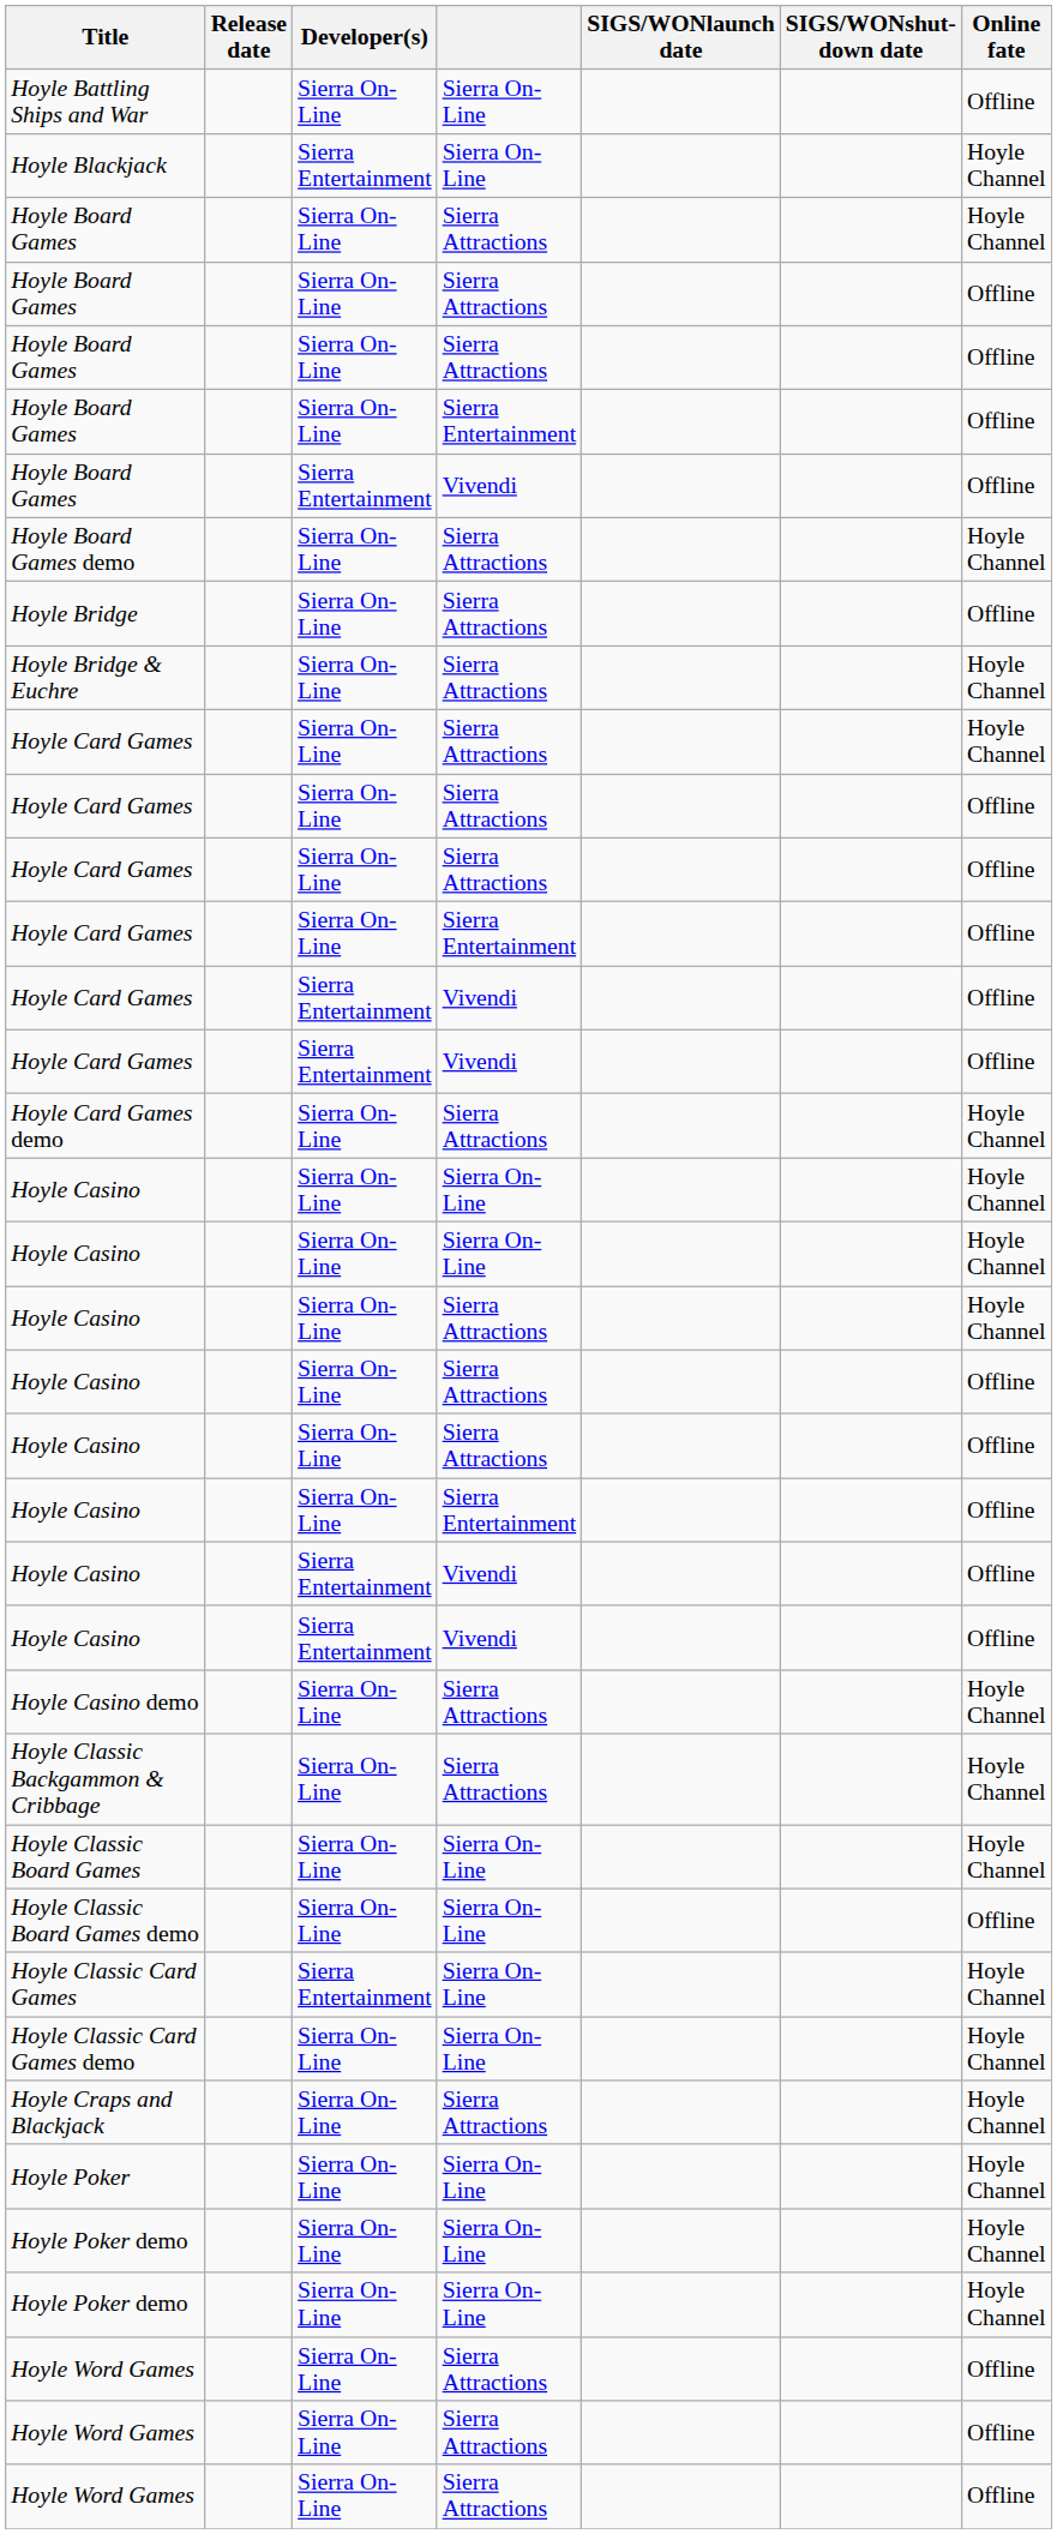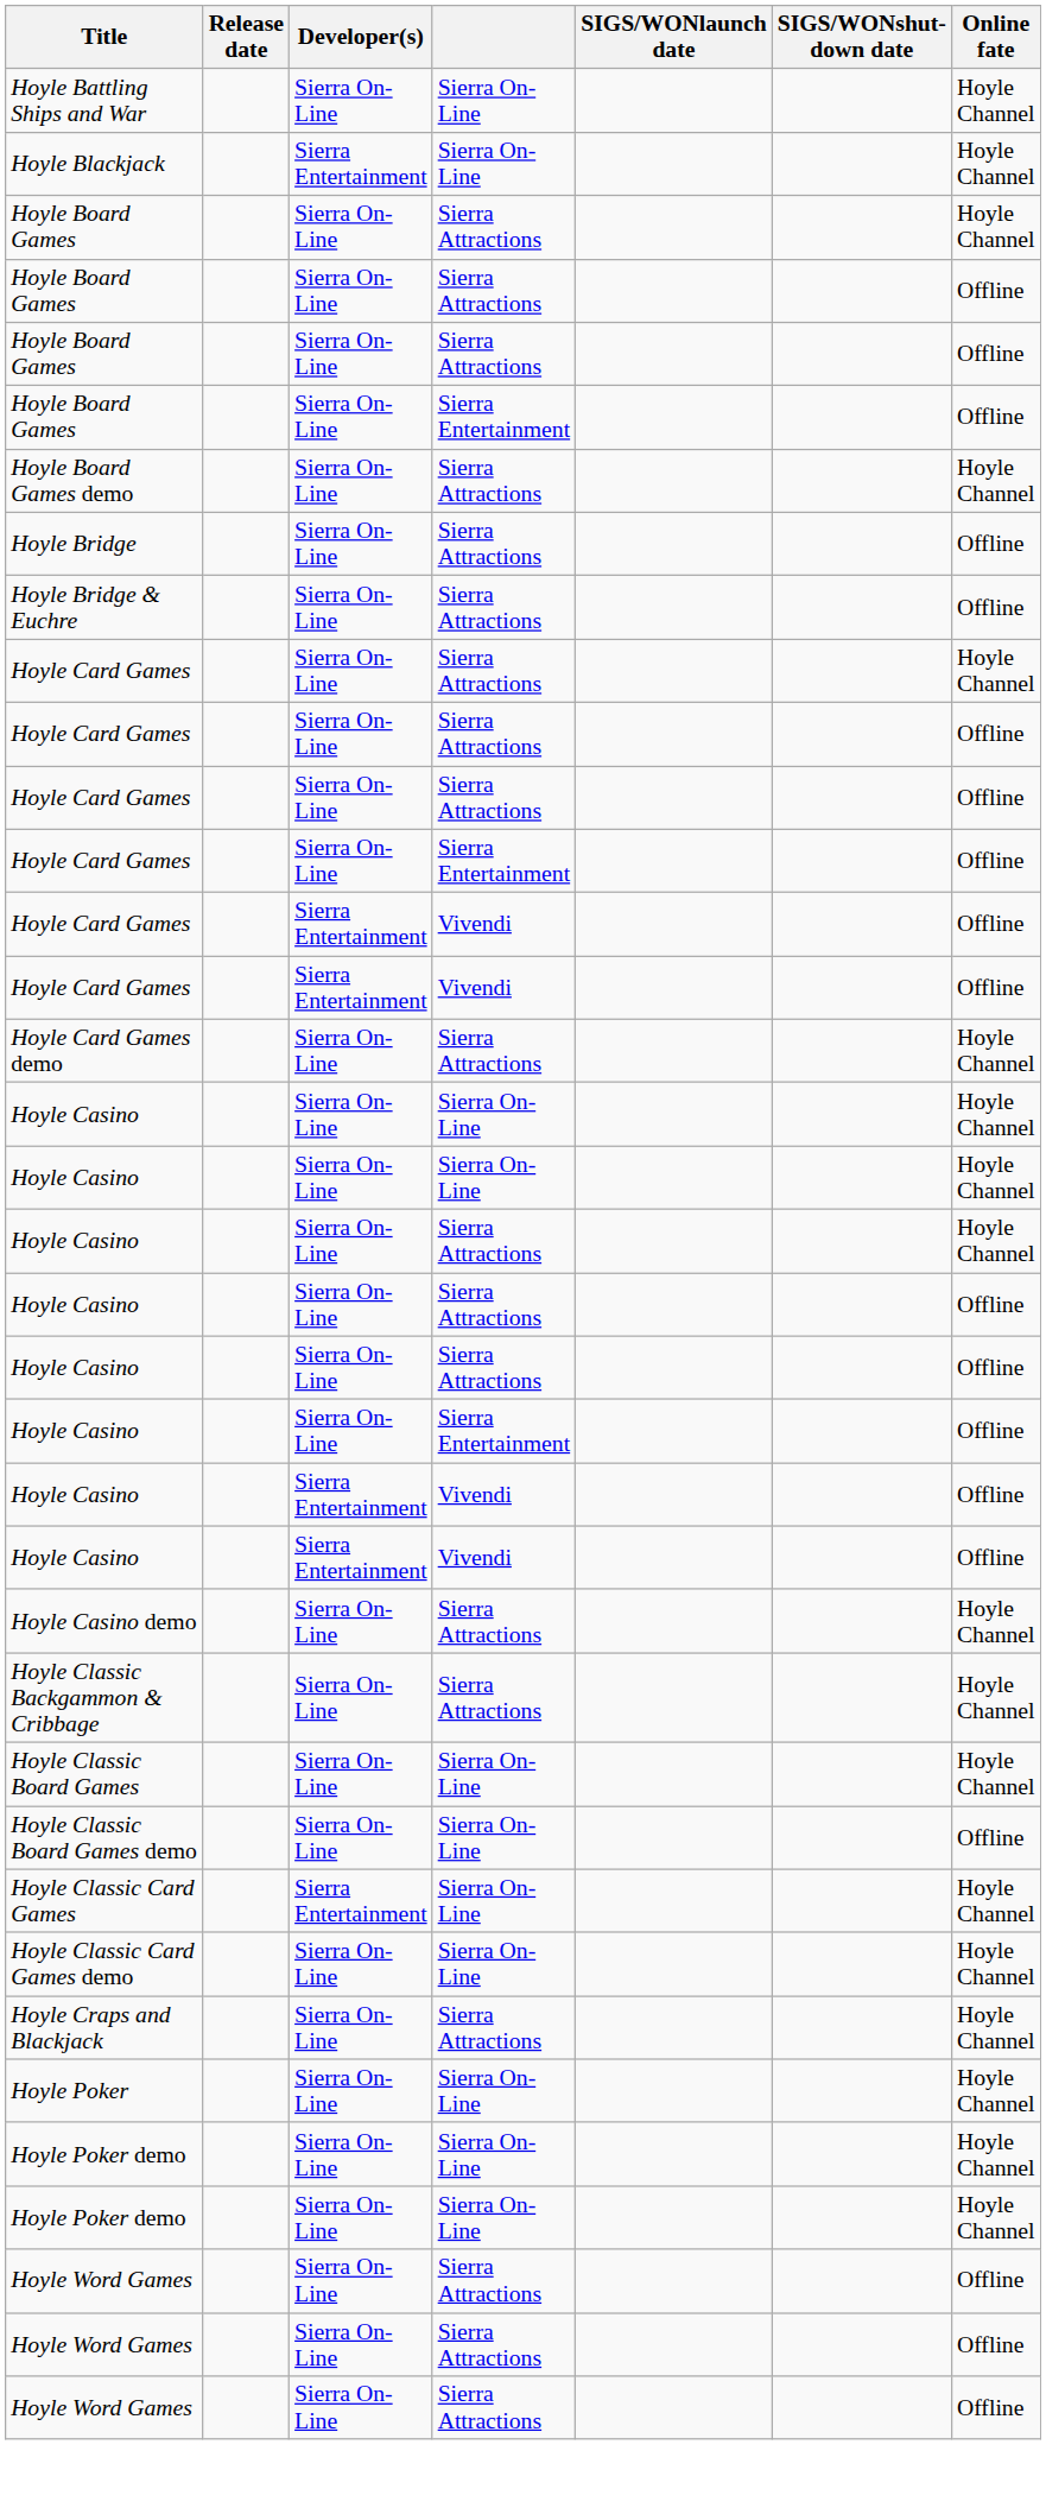 <table class="wikitable sortable">
 <tr>
 <th scope=col style=min-width:8em>Title</th>
 <th scope=col>Release date</th>
 <th scope=col>Developer(s)</th>
 <th scope=col></th>
 <th scope=col>SIGS/WONlaunch date</th>
 <th scope=col>SIGS/WONshut-down date</th>
 <th scope=col>Online fate</th>
 </tr>
 <tr>
 <td><em>Hoyle Battling Ships and War</em></td>
 <td></td>
 <td><a href='#'>Sierra On-Line </a></td>
 <td><a href='#'>Sierra On-Line </a></td>
 <td></td>
 <td></td>
-<td>Offline</td>
+<td>Hoyle Channel</td>
 </tr>
 <tr>
 <td><em>Hoyle Blackjack</em></td>
 <td></td>
 <td><a href='#'>Sierra Entertainment</a></td>
 <td><a href='#'>Sierra On-Line </a></td>
 <td></td>
 <td></td>
 <td>Hoyle Channel</td>
 </tr>
 <tr>
 <td><em>Hoyle Board Games</em></td>
 <td></td>
 <td><a href='#'>Sierra On-Line </a></td>
 <td><a href='#'>Sierra Attractions</a></td>
 <td></td>
 <td></td>
 <td>Hoyle Channel</td>
 </tr>
 <tr>
 <td><em>Hoyle Board Games</em></td>
 <td></td>
 <td><a href='#'>Sierra On-Line </a></td>
 <td><a href='#'>Sierra Attractions</a></td>
 <td></td>
 <td></td>
 <td>Offline</td>
 </tr>
 <tr>
 <td><em>Hoyle Board Games</em></td>
 <td></td>
 <td><a href='#'>Sierra On-Line </a></td>
 <td><a href='#'>Sierra Attractions</a></td>
 <td></td>
 <td></td>
 <td>Offline</td>
 </tr>
 <tr>
 <td><em>Hoyle Board Games</em></td>
 <td></td>
 <td><a href='#'>Sierra On-Line </a></td>
 <td><a href='#'>Sierra Entertainment</a></td>
 <td></td>
 <td></td>
 <td>Offline</td>
 </tr>
 <tr>
-<td><em>Hoyle Board Games</em></td>
-<td></td>
-<td><a href='#'>Sierra Entertainment</a></td>
-<td><a href='#'>Vivendi</a></td>
-<td></td>
-<td></td>
-<td>Offline</td>
-</tr>
-<tr>
 <td><em>Hoyle Board Games</em> demo</td>
 <td></td>
 <td><a href='#'>Sierra On-Line </a></td>
 <td><a href='#'>Sierra Attractions</a></td>
 <td></td>
 <td></td>
 <td>Hoyle Channel</td>
 </tr>
 <tr>
 <td><em>Hoyle Bridge</em></td>
 <td></td>
 <td><a href='#'>Sierra On-Line </a></td>
 <td><a href='#'>Sierra Attractions</a></td>
 <td></td>
 <td></td>
 <td>Offline</td>
 </tr>
 <tr>
 <td><em>Hoyle Bridge & Euchre</em></td>
 <td></td>
 <td><a href='#'>Sierra On-Line </a></td>
 <td><a href='#'>Sierra Attractions</a></td>
 <td></td>
 <td></td>
-<td>Hoyle Channel</td>
+<td>Offline</td>
 </tr>
 <tr>
 <td><em>Hoyle Card Games</em></td>
 <td></td>
 <td><a href='#'>Sierra On-Line </a></td>
 <td><a href='#'>Sierra Attractions</a></td>
 <td></td>
 <td></td>
 <td>Hoyle Channel</td>
 </tr>
 <tr>
 <td><em>Hoyle Card Games</em></td>
 <td></td>
 <td><a href='#'>Sierra On-Line </a></td>
 <td><a href='#'>Sierra Attractions</a></td>
 <td></td>
 <td></td>
 <td>Offline</td>
 </tr>
 <tr>
 <td><em>Hoyle Card Games</em></td>
 <td></td>
 <td><a href='#'>Sierra On-Line </a></td>
 <td><a href='#'>Sierra Attractions</a></td>
 <td></td>
 <td></td>
 <td>Offline</td>
 </tr>
 <tr>
 <td><em>Hoyle Card Games</em></td>
 <td></td>
 <td><a href='#'>Sierra On-Line </a></td>
 <td><a href='#'>Sierra Entertainment</a></td>
 <td></td>
 <td></td>
 <td>Offline</td>
 </tr>
 <tr>
 <td><em>Hoyle Card Games</em></td>
 <td></td>
 <td><a href='#'>Sierra Entertainment</a></td>
 <td><a href='#'>Vivendi</a></td>
 <td></td>
 <td></td>
 <td>Offline</td>
 </tr>
 <tr>
 <td><em>Hoyle Card Games</em></td>
 <td></td>
 <td><a href='#'>Sierra Entertainment</a></td>
 <td><a href='#'>Vivendi</a></td>
 <td></td>
 <td></td>
 <td>Offline</td>
 </tr>
 <tr>
 <td><em>Hoyle Card Games</em> demo</td>
 <td></td>
 <td><a href='#'>Sierra On-Line </a></td>
 <td><a href='#'>Sierra Attractions</a></td>
 <td></td>
 <td></td>
 <td>Hoyle Channel</td>
 </tr>
 <tr>
 <td><em>Hoyle Casino</em></td>
 <td></td>
 <td><a href='#'>Sierra On-Line </a></td>
 <td><a href='#'>Sierra On-Line </a></td>
 <td></td>
 <td></td>
 <td>Hoyle Channel</td>
 </tr>
 <tr>
 <td><em>Hoyle Casino</em></td>
 <td></td>
 <td><a href='#'>Sierra On-Line </a></td>
 <td><a href='#'>Sierra On-Line </a></td>
 <td></td>
 <td></td>
 <td>Hoyle Channel</td>
 </tr>
 <tr>
 <td><em>Hoyle Casino</em></td>
 <td></td>
 <td><a href='#'>Sierra On-Line </a></td>
 <td><a href='#'>Sierra Attractions</a></td>
 <td></td>
 <td></td>
 <td>Hoyle Channel</td>
 </tr>
 <tr>
 <td><em>Hoyle Casino</em></td>
 <td></td>
 <td><a href='#'>Sierra On-Line </a></td>
 <td><a href='#'>Sierra Attractions</a></td>
 <td></td>
 <td></td>
 <td>Offline</td>
 </tr>
 <tr>
 <td><em>Hoyle Casino</em></td>
 <td></td>
 <td><a href='#'>Sierra On-Line </a></td>
 <td><a href='#'>Sierra Attractions</a></td>
 <td></td>
 <td></td>
 <td>Offline</td>
 </tr>
 <tr>
 <td><em>Hoyle Casino</em></td>
 <td></td>
 <td><a href='#'>Sierra On-Line </a></td>
 <td><a href='#'>Sierra Entertainment</a></td>
 <td></td>
 <td></td>
 <td>Offline</td>
 </tr>
 <tr>
 <td><em>Hoyle Casino</em></td>
 <td></td>
 <td><a href='#'>Sierra Entertainment</a></td>
 <td><a href='#'>Vivendi</a></td>
 <td></td>
 <td></td>
 <td>Offline</td>
 </tr>
 <tr>
 <td><em>Hoyle Casino</em></td>
 <td></td>
 <td><a href='#'>Sierra Entertainment</a></td>
 <td><a href='#'>Vivendi</a></td>
 <td></td>
 <td></td>
 <td>Offline</td>
 </tr>
 <tr>
 <td><em>Hoyle Casino</em> demo</td>
 <td></td>
 <td><a href='#'>Sierra On-Line </a></td>
 <td><a href='#'>Sierra Attractions</a></td>
 <td></td>
 <td></td>
 <td>Hoyle Channel</td>
 </tr>
 <tr>
 <td><em>Hoyle Classic Backgammon & Cribbage</em></td>
 <td></td>
 <td><a href='#'>Sierra On-Line </a></td>
 <td><a href='#'>Sierra Attractions</a></td>
 <td></td>
 <td></td>
 <td>Hoyle Channel</td>
 </tr>
 <tr>
 <td><em>Hoyle Classic Board Games</em></td>
 <td></td>
 <td><a href='#'>Sierra On-Line </a></td>
 <td><a href='#'>Sierra On-Line </a></td>
 <td></td>
 <td></td>
 <td>Hoyle Channel</td>
 </tr>
 <tr>
 <td><em>Hoyle Classic Board Games</em> demo</td>
 <td></td>
 <td><a href='#'>Sierra On-Line </a></td>
 <td><a href='#'>Sierra On-Line </a></td>
 <td></td>
 <td></td>
 <td>Offline</td>
 </tr>
 <tr>
 <td><em>Hoyle Classic Card Games</em></td>
 <td></td>
 <td><a href='#'>Sierra Entertainment</a></td>
 <td><a href='#'>Sierra On-Line </a></td>
 <td></td>
 <td></td>
 <td>Hoyle Channel</td>
 </tr>
 <tr>
 <td><em>Hoyle Classic Card Games</em> demo</td>
 <td></td>
 <td><a href='#'>Sierra On-Line </a></td>
 <td><a href='#'>Sierra On-Line </a></td>
 <td></td>
 <td></td>
 <td>Hoyle Channel</td>
 </tr>
 <tr>
 <td><em>Hoyle Craps and Blackjack</em></td>
 <td></td>
 <td><a href='#'>Sierra On-Line </a></td>
 <td><a href='#'>Sierra Attractions</a></td>
 <td></td>
 <td></td>
 <td>Hoyle Channel</td>
 </tr>
 <tr>
 <td><em>Hoyle Poker</em></td>
 <td></td>
 <td><a href='#'>Sierra On-Line </a></td>
 <td><a href='#'>Sierra On-Line </a></td>
 <td></td>
 <td></td>
 <td>Hoyle Channel</td>
 </tr>
 <tr>
 <td><em>Hoyle Poker</em> demo</td>
 <td></td>
 <td><a href='#'>Sierra On-Line </a></td>
 <td><a href='#'>Sierra On-Line </a></td>
 <td></td>
 <td></td>
 <td>Hoyle Channel</td>
 </tr>
 <tr>
 <td><em>Hoyle Poker</em> demo</td>
 <td></td>
 <td><a href='#'>Sierra On-Line </a></td>
 <td><a href='#'>Sierra On-Line </a></td>
 <td></td>
 <td></td>
 <td>Hoyle Channel</td>
 </tr>
 <tr>
 <td><em>Hoyle Word Games</em></td>
 <td></td>
 <td><a href='#'>Sierra On-Line </a></td>
 <td><a href='#'>Sierra Attractions</a></td>
 <td></td>
 <td></td>
 <td>Offline</td>
 </tr>
 <tr>
 <td><em>Hoyle Word Games</em></td>
 <td></td>
 <td><a href='#'>Sierra On-Line </a></td>
 <td><a href='#'>Sierra Attractions</a></td>
 <td></td>
 <td></td>
 <td>Offline</td>
 </tr>
 <tr>
 <td><em>Hoyle Word Games</em></td>
 <td></td>
 <td><a href='#'>Sierra On-Line </a></td>
 <td><a href='#'>Sierra Attractions</a></td>
 <td></td>
 <td></td>
 <td>Offline</td>
 </tr>
 </table>
